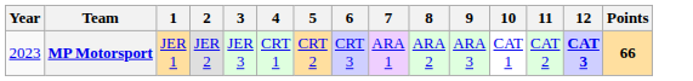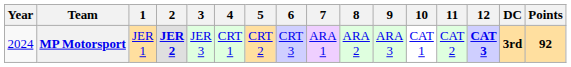 <table class="wikitable" style="text-align:center; font-size:85%">
 <tr>
 <th>Year</th>
 <th>Team</th>
 <th>1</th>
 <th>2</th>
 <th>3</th>
 <th>4</th>
 <th>5</th>
 <th>6</th>
 <th>7</th>
 <th>8</th>
 <th>9</th>
 <th>10</th>
 <th>11</th>
 <th>12</th>
+<th>DC</th>
 <th>Points</th>
 </tr>
 <tr>
-<td><a href='#'>2023</a></td>
+<td><a href='#'>2024</a></td>
 <th nowrap><a href='#'>MP Motorsport</a></th>
 <td style="background:#FFDF9F;"><a href='#'>JER<br>1</a><br></td>
-<td style="background:#DFDFDF;"><a href='#'>JER<br>2</a><br></td>
+<td style="background:#DFDFDF;"><strong><a href='#'>JER<br>2</a><br></strong></td>
 <td style="background:#DFFFDF;"><a href='#'>JER<br>3</a><br></td>
 <td style="background:#DFFFDF;"><a href='#'>CRT<br>1</a><br></td>
 <td style="background:#FFDF9F;"><a href='#'>CRT<br>2</a><br></td>
 <td style="background:#CFCFFF;"><a href='#'>CRT<br>3</a><br></td>
 <td style="background:#EFCFFF;"><a href='#'>ARA<br>1</a><br></td>
 <td style="background:#DFFFDF;"><a href='#'>ARA<br>2</a><br></td>
 <td style="background:#DFFFDF;"><a href='#'>ARA<br>3</a><br></td>
 <td style="background:#FFFFFF;"><a href='#'>CAT<br>1</a><br></td>
 <td style="background:#DFFFDF;"><a href='#'>CAT<br>2</a><br></td>
 <td style="background:#CFCFFF;"><strong><a href='#'>CAT<br>3</a><br></strong></td>
-<th style="background:#FFDF9F;">66</th>
+<th style="background:#FFDF9F;">3rd</th>
+<th style="background:#FFDF9F;">92</th>
 </tr>
 </table>
